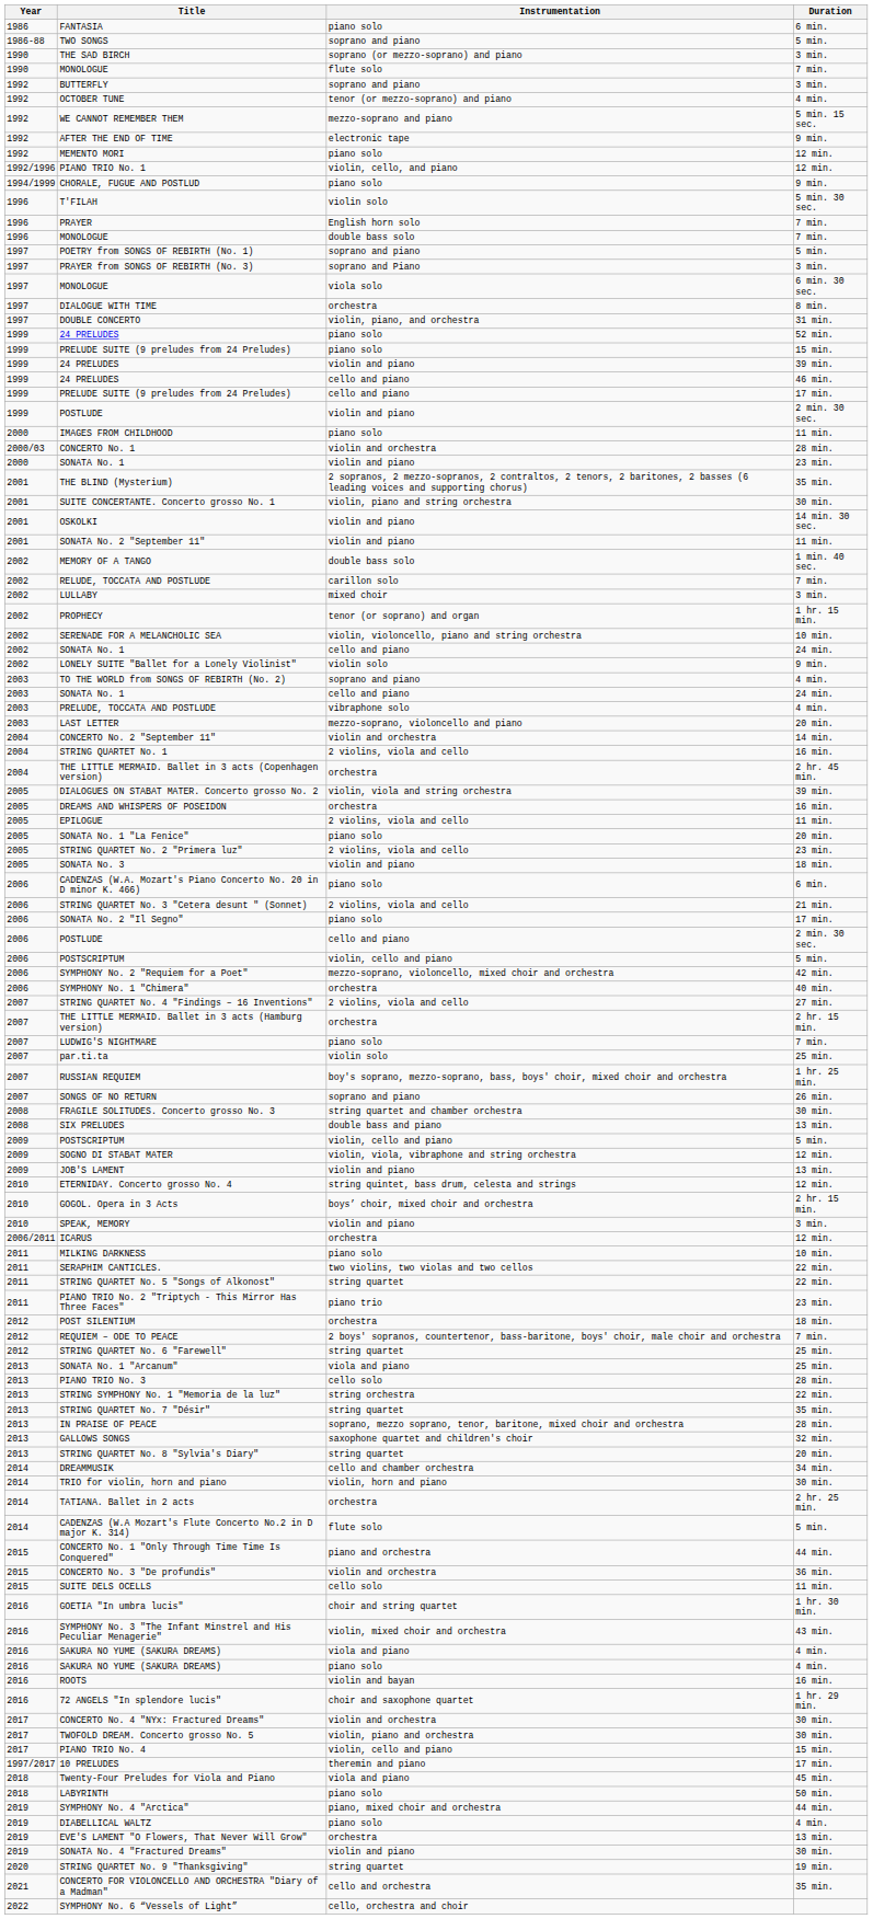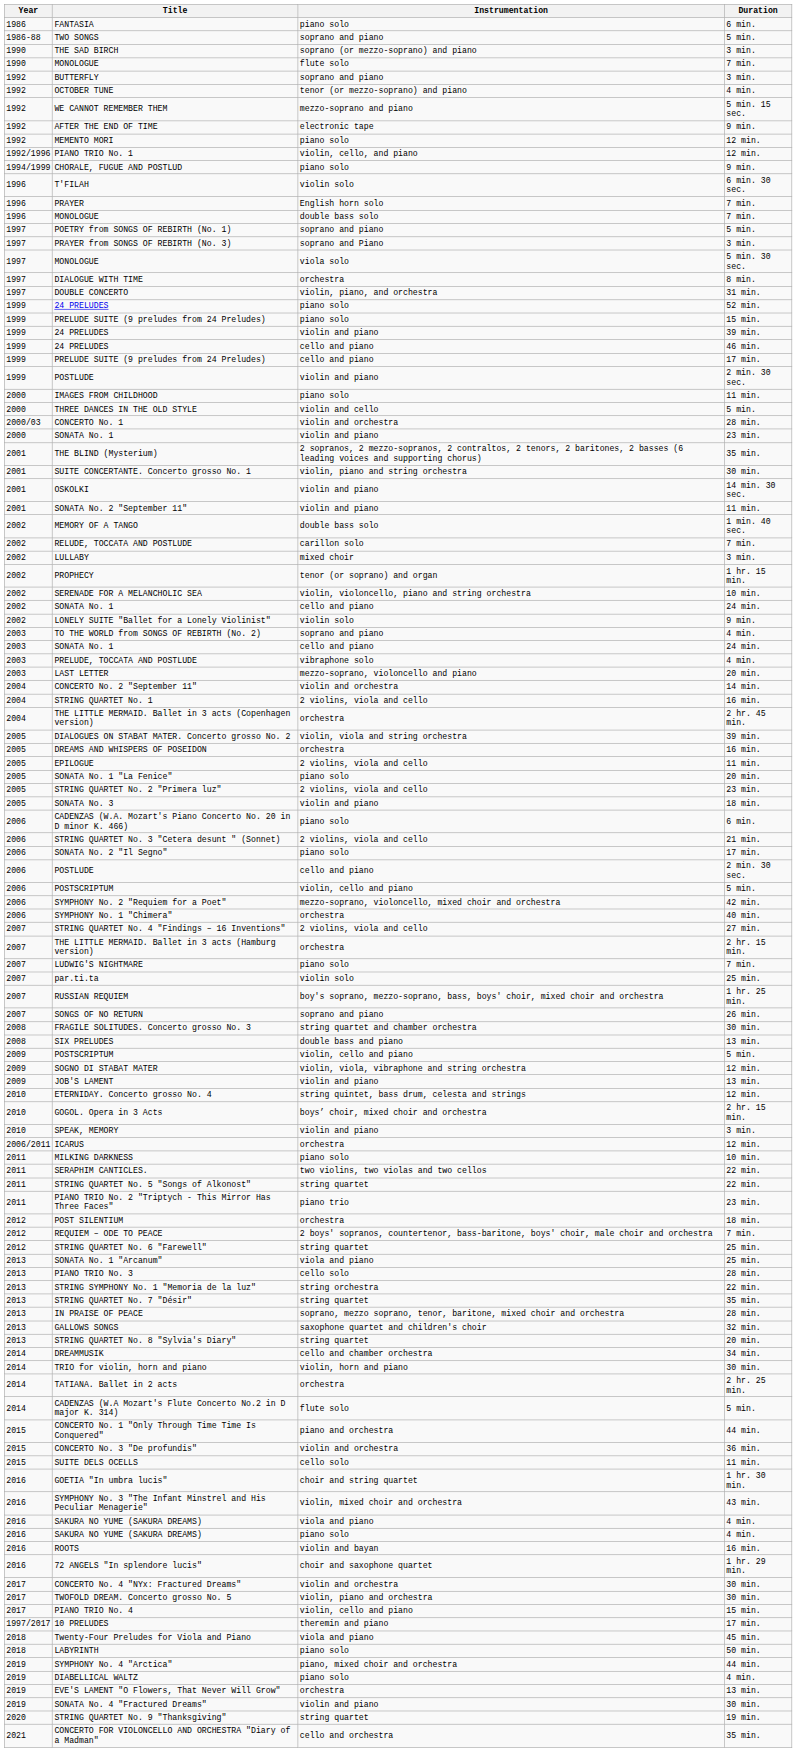 <table class="wikitable sortable">
 <tr>
 <th>Year</th>
 <th>Title</th>
 <th>Instrumentation</th>
 <th>Duration</th>
 </tr>
 <tr>
 <td>1986</td>
 <td>FANTASIA</td>
 <td>piano solo</td>
 <td>6 min.</td>
 </tr>
 <tr>
 <td>1986-88</td>
 <td>TWO SONGS</td>
 <td>soprano and piano</td>
 <td>5 min.</td>
 </tr>
 <tr>
 <td>1990</td>
 <td>THE SAD BIRCH</td>
 <td>soprano (or mezzo-soprano) and piano</td>
 <td>3 min.</td>
 </tr>
 <tr>
 <td>1990</td>
 <td>MONOLOGUE</td>
 <td>flute solo</td>
 <td>7 min.</td>
 </tr>
 <tr>
 <td>1992</td>
 <td>BUTTERFLY</td>
 <td>soprano and piano</td>
 <td>3 min.</td>
 </tr>
 <tr>
 <td>1992</td>
 <td>OCTOBER TUNE</td>
 <td>tenor (or mezzo-soprano) and piano</td>
 <td>4 min.</td>
 </tr>
 <tr>
 <td>1992</td>
 <td>WE CANNOT REMEMBER THEM</td>
 <td>mezzo-soprano and piano</td>
 <td>5 min. 15 sec.</td>
 </tr>
 <tr>
 <td>1992</td>
 <td>AFTER THE END OF TIME</td>
 <td>electronic tape</td>
 <td>9 min.</td>
 </tr>
 <tr>
 <td>1992</td>
 <td>MEMENTO MORI</td>
 <td>piano solo</td>
 <td>12 min.</td>
 </tr>
 <tr>
 <td>1992/1996</td>
 <td>PIANO TRIO No. 1</td>
 <td>violin, cello, and piano</td>
 <td>12 min.</td>
 </tr>
 <tr>
 <td>1994/1999</td>
 <td>CHORALE, FUGUE AND POSTLUD</td>
 <td>piano solo</td>
 <td>9 min.</td>
 </tr>
 <tr>
 <td>1996</td>
 <td>T'FILAH</td>
 <td>violin solo</td>
-<td>5 min. 30 sec.</td>
+<td>6 min. 30 sec.</td>
 </tr>
 <tr>
 <td>1996</td>
 <td>PRAYER</td>
 <td>English horn solo</td>
 <td>7 min.</td>
 </tr>
 <tr>
 <td>1996</td>
 <td>MONOLOGUE</td>
 <td>double bass solo</td>
 <td>7 min.</td>
 </tr>
 <tr>
 <td>1997</td>
 <td>POETRY from SONGS OF REBIRTH (No. 1)</td>
 <td>soprano and piano</td>
 <td>5 min.</td>
 </tr>
 <tr>
 <td>1997</td>
 <td>PRAYER from SONGS OF REBIRTH (No. 3)</td>
 <td>soprano and Piano</td>
 <td>3 min.</td>
 </tr>
 <tr>
 <td>1997</td>
 <td>MONOLOGUE</td>
 <td>viola solo</td>
-<td>6 min. 30 sec.</td>
+<td>5 min. 30 sec.</td>
 </tr>
 <tr>
 <td>1997</td>
 <td>DIALOGUE WITH TIME</td>
 <td>orchestra</td>
 <td>8 min.</td>
 </tr>
 <tr>
 <td>1997</td>
 <td>DOUBLE CONCERTO</td>
 <td>violin, piano, and orchestra</td>
 <td>31 min.</td>
 </tr>
 <tr>
 <td>1999</td>
 <td><a href='#'>24 PRELUDES</a></td>
 <td>piano solo</td>
 <td>52 min.</td>
 </tr>
 <tr>
 <td>1999</td>
 <td>PRELUDE SUITE (9 preludes from 24 Preludes)</td>
 <td>piano solo</td>
 <td>15 min.</td>
 </tr>
 <tr>
 <td>1999</td>
 <td>24 PRELUDES</td>
 <td>violin and piano</td>
 <td>39 min.</td>
 </tr>
 <tr>
 <td>1999</td>
 <td>24 PRELUDES</td>
 <td>cello and piano</td>
 <td>46 min.</td>
 </tr>
 <tr>
 <td>1999</td>
 <td>PRELUDE SUITE (9 preludes from 24 Preludes)</td>
 <td>cello and piano</td>
 <td>17 min.</td>
 </tr>
 <tr>
 <td>1999</td>
 <td>POSTLUDE</td>
 <td>violin and piano</td>
 <td>2 min. 30 sec.</td>
 </tr>
 <tr>
 <td>2000</td>
 <td>IMAGES FROM CHILDHOOD</td>
 <td>piano solo</td>
 <td>11 min.</td>
+</tr>
+<tr>
+<td>2000</td>
+<td>THREE DANCES IN THE OLD STYLE</td>
+<td>violin and cello</td>
+<td>5 min.</td>
 </tr>
 <tr>
 <td>2000/03</td>
 <td>CONCERTO No. 1</td>
 <td>violin and orchestra</td>
 <td>28 min.</td>
 </tr>
 <tr>
 <td>2000</td>
 <td>SONATA No. 1</td>
 <td>violin and piano</td>
 <td>23 min.</td>
 </tr>
 <tr>
 <td>2001</td>
 <td>THE BLIND (Mysterium)</td>
 <td>2 sopranos, 2 mezzo-sopranos, 2 contraltos, 2 tenors, 2 baritones, 2 basses (6 leading voices and supporting chorus)</td>
 <td>35 min.</td>
 </tr>
 <tr>
 <td>2001</td>
 <td>SUITE CONCERTANTE. Concerto grosso No. 1</td>
 <td>violin, piano and string orchestra</td>
 <td>30 min.</td>
 </tr>
 <tr>
 <td>2001</td>
 <td>OSKOLKI</td>
 <td>violin and piano</td>
 <td>14 min. 30 sec.</td>
 </tr>
 <tr>
 <td>2001</td>
 <td>SONATA No. 2 "September 11"</td>
 <td>violin and piano</td>
 <td>11 min.</td>
 </tr>
 <tr>
 <td>2002</td>
 <td>MEMORY OF A TANGO</td>
 <td>double bass solo</td>
 <td>1 min. 40 sec.</td>
 </tr>
 <tr>
 <td>2002</td>
 <td>RELUDE, TOCCATA AND POSTLUDE</td>
 <td>carillon solo</td>
 <td>7 min.</td>
 </tr>
 <tr>
 <td>2002</td>
 <td>LULLABY</td>
 <td>mixed choir</td>
 <td>3 min.</td>
 </tr>
 <tr>
 <td>2002</td>
 <td>PROPHECY</td>
 <td>tenor (or soprano) and organ</td>
 <td>1 hr. 15 min.</td>
 </tr>
 <tr>
 <td>2002</td>
 <td>SERENADE FOR A MELANCHOLIC SEA</td>
 <td>violin, violoncello, piano and string orchestra</td>
 <td>10 min.</td>
 </tr>
 <tr>
 <td>2002</td>
 <td>SONATA No. 1</td>
 <td>cello and piano</td>
 <td>24 min.</td>
 </tr>
 <tr>
 <td>2002</td>
 <td>LONELY SUITE "Ballet for a Lonely Violinist"</td>
 <td>violin solo</td>
 <td>9 min.</td>
 </tr>
 <tr>
 <td>2003</td>
 <td>TO THE WORLD from SONGS OF REBIRTH (No. 2)</td>
 <td>soprano and piano</td>
 <td>4 min.</td>
 </tr>
 <tr>
 <td>2003</td>
 <td>SONATA No. 1</td>
 <td>cello and piano</td>
 <td>24 min.</td>
 </tr>
 <tr>
 <td>2003</td>
 <td>PRELUDE, TOCCATA AND POSTLUDE</td>
 <td>vibraphone solo</td>
 <td>4 min.</td>
 </tr>
 <tr>
 <td>2003</td>
 <td>LAST LETTER</td>
 <td>mezzo-soprano, violoncello and piano</td>
 <td>20 min.</td>
 </tr>
 <tr>
 <td>2004</td>
 <td>CONCERTO No. 2 "September 11"</td>
 <td>violin and orchestra</td>
 <td>14 min.</td>
 </tr>
 <tr>
 <td>2004</td>
 <td>STRING QUARTET No. 1</td>
 <td>2 violins, viola and cello</td>
 <td>16 min.</td>
 </tr>
 <tr>
 <td>2004</td>
 <td>THE LITTLE MERMAID. Ballet in 3 acts (Copenhagen version)</td>
 <td>orchestra</td>
 <td>2 hr. 45 min.</td>
 </tr>
 <tr>
 <td>2005</td>
 <td>DIALOGUES ON STABAT MATER. Concerto grosso No. 2</td>
 <td>violin, viola and string orchestra</td>
 <td>39 min.</td>
 </tr>
 <tr>
 <td>2005</td>
 <td>DREAMS AND WHISPERS OF POSEIDON</td>
 <td>orchestra</td>
 <td>16 min.</td>
 </tr>
 <tr>
 <td>2005</td>
 <td>EPILOGUE</td>
 <td>2 violins, viola and cello</td>
 <td>11 min.</td>
 </tr>
 <tr>
 <td>2005</td>
 <td>SONATA No. 1 "La Fenice"</td>
 <td>piano solo</td>
 <td>20 min.</td>
 </tr>
 <tr>
 <td>2005</td>
 <td>STRING QUARTET No. 2 "Primera luz"</td>
 <td>2 violins, viola and cello</td>
 <td>23 min.</td>
 </tr>
 <tr>
 <td>2005</td>
 <td>SONATA No. 3</td>
 <td>violin and piano</td>
 <td>18 min.</td>
 </tr>
 <tr>
 <td>2006</td>
 <td>CADENZAS (W.A. Mozart's Piano Concerto No. 20 in D minor K. 466)</td>
 <td>piano solo</td>
 <td>6 min.</td>
 </tr>
 <tr>
 <td>2006</td>
 <td>STRING QUARTET No. 3 "Cetera desunt " (Sonnet)</td>
 <td>2 violins, viola and cello</td>
 <td>21 min.</td>
 </tr>
 <tr>
 <td>2006</td>
 <td>SONATA No. 2 "Il Segno"</td>
 <td>piano solo</td>
 <td>17 min.</td>
 </tr>
 <tr>
 <td>2006</td>
 <td>POSTLUDE</td>
 <td>cello and piano</td>
 <td>2 min. 30 sec.</td>
 </tr>
 <tr>
 <td>2006</td>
 <td>POSTSCRIPTUM</td>
 <td>violin, cello and piano</td>
 <td>5 min.</td>
 </tr>
 <tr>
 <td>2006</td>
 <td>SYMPHONY No. 2 "Requiem for a Poet"</td>
 <td>mezzo-soprano, violoncello, mixed choir and orchestra</td>
 <td>42 min.</td>
 </tr>
 <tr>
 <td>2006</td>
 <td>SYMPHONY No. 1 "Chimera"</td>
 <td>orchestra</td>
 <td>40 min.</td>
 </tr>
 <tr>
 <td>2007</td>
 <td>STRING QUARTET No. 4 "Findings – 16 Inventions"</td>
 <td>2 violins, viola and cello</td>
 <td>27 min.</td>
 </tr>
 <tr>
 <td>2007</td>
 <td>THE LITTLE MERMAID. Ballet in 3 acts (Hamburg version)</td>
 <td>orchestra</td>
 <td>2 hr. 15 min.</td>
 </tr>
 <tr>
 <td>2007</td>
 <td>LUDWIG'S NIGHTMARE</td>
 <td>piano solo</td>
 <td>7 min.</td>
 </tr>
 <tr>
 <td>2007</td>
 <td>par.ti.ta</td>
 <td>violin solo</td>
 <td>25 min.</td>
 </tr>
 <tr>
 <td>2007</td>
 <td>RUSSIAN REQUIEM</td>
 <td>boy's soprano, mezzo-soprano, bass, boys' choir, mixed choir and orchestra</td>
 <td>1 hr. 25 min.</td>
 </tr>
 <tr>
 <td>2007</td>
 <td>SONGS OF NO RETURN</td>
 <td>soprano and piano</td>
 <td>26 min.</td>
 </tr>
 <tr>
 <td>2008</td>
 <td>FRAGILE SOLITUDES. Concerto grosso No. 3</td>
 <td>string quartet and chamber orchestra</td>
 <td>30 min.</td>
 </tr>
 <tr>
 <td>2008</td>
 <td>SIX PRELUDES</td>
 <td>double bass and piano</td>
 <td>13 min.</td>
 </tr>
 <tr>
 <td>2009</td>
 <td>POSTSCRIPTUM</td>
 <td>violin, cello and piano</td>
 <td>5 min.</td>
 </tr>
 <tr>
 <td>2009</td>
 <td>SOGNO DI STABAT MATER</td>
 <td>violin, viola, vibraphone and string orchestra</td>
 <td>12 min.</td>
 </tr>
 <tr>
 <td>2009</td>
 <td>JOB'S LAMENT</td>
 <td>violin and piano</td>
 <td>13 min.</td>
 </tr>
 <tr>
 <td>2010</td>
 <td>ETERNIDAY. Concerto grosso No. 4</td>
 <td>string quintet, bass drum, celesta and strings</td>
 <td>12 min.</td>
 </tr>
 <tr>
 <td>2010</td>
 <td>GOGOL. Opera in 3 Acts</td>
 <td>boys’ choir, mixed choir and orchestra</td>
 <td>2 hr. 15 min.</td>
 </tr>
 <tr>
 <td>2010</td>
 <td>SPEAK, MEMORY</td>
 <td>violin and piano</td>
 <td>3 min.</td>
 </tr>
 <tr>
 <td>2006/2011</td>
 <td>ICARUS</td>
 <td>orchestra</td>
 <td>12 min.</td>
 </tr>
 <tr>
 <td>2011</td>
 <td>MILKING DARKNESS</td>
 <td>piano solo</td>
 <td>10 min.</td>
 </tr>
 <tr>
 <td>2011</td>
 <td>SERAPHIM CANTICLES.</td>
 <td>two violins, two violas and two cellos</td>
 <td>22 min.</td>
 </tr>
 <tr>
 <td>2011</td>
 <td>STRING QUARTET No. 5 "Songs of Alkonost"</td>
 <td>string quartet</td>
 <td>22 min.</td>
 </tr>
 <tr>
 <td>2011</td>
 <td>PIANO TRIO No. 2 "Triptych - This Mirror Has Three Faces"</td>
 <td>piano trio</td>
 <td>23 min.</td>
 </tr>
 <tr>
 <td>2012</td>
 <td>POST SILENTIUM</td>
 <td>orchestra</td>
 <td>18 min.</td>
 </tr>
 <tr>
 <td>2012</td>
 <td>REQUIEM – ODE TO PEACE</td>
 <td>2 boys' sopranos, countertenor, bass-baritone, boys' choir, male choir and orchestra</td>
 <td>7 min.</td>
 </tr>
 <tr>
 <td>2012</td>
 <td>STRING QUARTET No. 6 "Farewell"</td>
 <td>string quartet</td>
 <td>25 min.</td>
 </tr>
 <tr>
 <td>2013</td>
 <td>SONATA No. 1 "Arcanum"</td>
 <td>viola and piano</td>
 <td>25 min.</td>
 </tr>
 <tr>
 <td>2013</td>
 <td>PIANO TRIO No. 3</td>
 <td>cello solo</td>
 <td>28 min.</td>
 </tr>
 <tr>
 <td>2013</td>
 <td>STRING SYMPHONY No. 1 "Memoria de la luz"</td>
 <td>string orchestra</td>
 <td>22 min.</td>
 </tr>
 <tr>
 <td>2013</td>
 <td>STRING QUARTET No. 7 "Désir"</td>
 <td>string quartet</td>
 <td>35 min.</td>
 </tr>
 <tr>
 <td>2013</td>
 <td>IN PRAISE OF PEACE</td>
 <td>soprano, mezzo soprano, tenor, baritone, mixed choir and orchestra</td>
 <td>28 min.</td>
 </tr>
 <tr>
 <td>2013</td>
 <td>GALLOWS SONGS</td>
 <td>saxophone quartet and children's choir</td>
 <td>32 min.</td>
 </tr>
 <tr>
 <td>2013</td>
 <td>STRING QUARTET No. 8 "Sylvia's Diary"</td>
 <td>string quartet</td>
 <td>20 min.</td>
 </tr>
 <tr>
 <td>2014</td>
 <td>DREAMMUSIK</td>
 <td>cello and chamber orchestra</td>
 <td>34 min.</td>
 </tr>
 <tr>
 <td>2014</td>
 <td>TRIO for violin, horn and piano</td>
 <td>violin, horn and piano</td>
 <td>30 min.</td>
 </tr>
 <tr>
 <td>2014</td>
 <td>TATIANA. Ballet in 2 acts</td>
 <td>orchestra</td>
 <td>2 hr. 25 min.</td>
 </tr>
 <tr>
 <td>2014</td>
 <td>CADENZAS (W.A Mozart's Flute Concerto No.2 in D major K. 314)</td>
 <td>flute solo</td>
 <td>5 min.</td>
 </tr>
 <tr>
 <td>2015</td>
 <td>CONCERTO No. 1 "Only Through Time Time Is Conquered"</td>
 <td>piano and orchestra</td>
 <td>44 min.</td>
 </tr>
 <tr>
 <td>2015</td>
 <td>CONCERTO No. 3 "De profundis"</td>
 <td>violin and orchestra</td>
 <td>36 min.</td>
 </tr>
 <tr>
 <td>2015</td>
 <td>SUITE DELS OCELLS</td>
 <td>cello solo</td>
 <td>11 min.</td>
 </tr>
 <tr>
 <td>2016</td>
 <td>GOETIA "In umbra lucis"</td>
 <td>choir and string quartet</td>
 <td>1 hr. 30 min.</td>
 </tr>
 <tr>
 <td>2016</td>
 <td>SYMPHONY No. 3 "The Infant Minstrel and His Peculiar Menagerie"</td>
 <td>violin, mixed choir and orchestra</td>
 <td>43 min.</td>
 </tr>
 <tr>
 <td>2016</td>
 <td>SAKURA NO YUME (SAKURA DREAMS)</td>
 <td>viola and piano</td>
 <td>4 min.</td>
 </tr>
 <tr>
 <td>2016</td>
 <td>SAKURA NO YUME (SAKURA DREAMS)</td>
 <td>piano solo</td>
 <td>4 min.</td>
 </tr>
 <tr>
 <td>2016</td>
 <td>ROOTS</td>
 <td>violin and bayan</td>
 <td>16 min.</td>
 </tr>
 <tr>
 <td>2016</td>
 <td>72 ANGELS "In splendore lucis"</td>
 <td>choir and saxophone quartet</td>
 <td>1 hr. 29 min.</td>
 </tr>
 <tr>
 <td>2017</td>
 <td>CONCERTO No. 4 "NYx: Fractured Dreams"</td>
 <td>violin and orchestra</td>
 <td>30 min.</td>
 </tr>
 <tr>
 <td>2017</td>
 <td>TWOFOLD DREAM. Concerto grosso No. 5</td>
 <td>violin, piano and orchestra</td>
 <td>30 min.</td>
 </tr>
 <tr>
 <td>2017</td>
 <td>PIANO TRIO No. 4</td>
 <td>violin, cello and piano</td>
 <td>15 min.</td>
 </tr>
 <tr>
 <td>1997/2017</td>
 <td>10 PRELUDES</td>
 <td>theremin and piano</td>
 <td>17 min.</td>
 </tr>
 <tr>
 <td>2018</td>
 <td>Twenty-Four Preludes for Viola and Piano</td>
 <td>viola and piano</td>
 <td>45 min.</td>
 </tr>
 <tr>
 <td>2018</td>
 <td>LABYRINTH</td>
 <td>piano solo</td>
 <td>50 min.</td>
 </tr>
 <tr>
 <td>2019</td>
 <td>SYMPHONY No. 4 "Arctica"</td>
 <td>piano, mixed choir and orchestra</td>
 <td>44 min.</td>
 </tr>
 <tr>
 <td>2019</td>
 <td>DIABELLICAL WALTZ</td>
 <td>piano solo</td>
 <td>4 min.</td>
 </tr>
 <tr>
 <td>2019</td>
 <td>EVE'S LAMENT "O Flowers, That Never Will Grow"</td>
 <td>orchestra</td>
 <td>13 min.</td>
 </tr>
 <tr>
 <td>2019</td>
 <td>SONATA No. 4 "Fractured Dreams"</td>
 <td>violin and piano</td>
 <td>30 min.</td>
 </tr>
 <tr>
 <td>2020</td>
 <td>STRING QUARTET No. 9 "Thanksgiving"</td>
 <td>string quartet</td>
 <td>19 min.</td>
 </tr>
 <tr>
 <td>2021</td>
 <td>CONCERTO FOR VIOLONCELLO AND ORCHESTRA "Diary of a Madman"</td>
 <td>cello and orchestra</td>
 <td>35 min.</td>
 </tr>
-<tr>
-<td>2022</td>
-<td>SYMPHONY No. 6 “Vessels of Light”</td>
-<td>cello, orchestra and choir</td>
-<td></td>
-</tr>
 </table>
